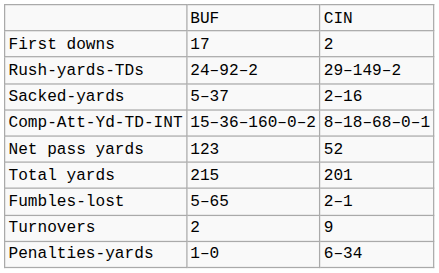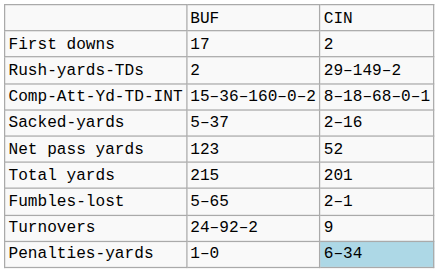 <table class="wikitable">
 <tr>
 <td></td>
 <td>BUF</td>
 <td>CIN</td>
 </tr>
 <tr>
 <td>First downs</td>
 <td>17</td>
 <td>2</td>
 </tr>
 <tr>
 <td>Rush-yards-TDs</td>
-<td>24–92–2</td>
+<td>2</td>
 <td>29–149–2</td>
+</tr>
+<tr>
+<td>Comp-Att-Yd-TD-INT</td>
+<td>15–36–160–0–2</td>
+<td>8–18–68–0–1</td>
 </tr>
 <tr>
 <td>Sacked-yards</td>
 <td>5–37</td>
 <td>2–16</td>
-</tr>
-<tr>
-<td>Comp-Att-Yd-TD-INT</td>
-<td>15–36–160–0–2</td>
-<td>8–18–68–0–1</td>
 </tr>
 <tr>
 <td>Net pass yards</td>
 <td>123</td>
 <td>52</td>
 </tr>
 <tr>
 <td>Total yards</td>
 <td>215</td>
 <td>201</td>
 </tr>
 <tr>
 <td>Fumbles-lost</td>
 <td>5–65</td>
 <td>2–1</td>
 </tr>
 <tr>
 <td>Turnovers</td>
-<td>2</td>
+<td>24–92–2</td>
 <td>9</td>
 </tr>
 <tr>
 <td>Penalties-yards</td>
 <td>1–0</td>
-<td>6–34</td>
+<td style="background: lightblue;">6–34</td>
 </tr>
 </table>
